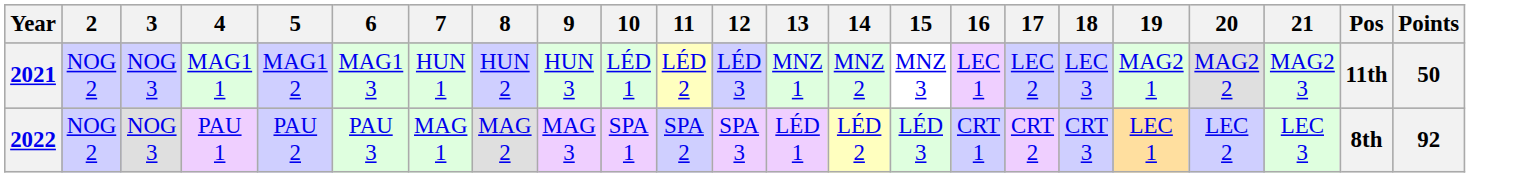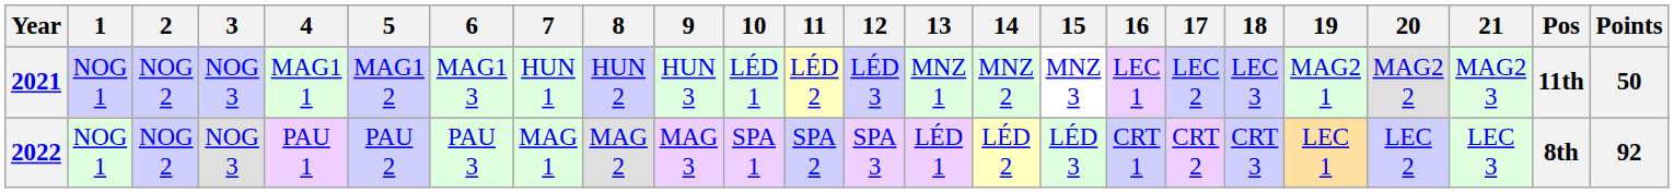 <table class="wikitable" style="text-align:center; font-size:90%">
 <tr>
 <th>Year</th>
+<th>1</th>
 <th>2</th>
 <th>3</th>
 <th>4</th>
 <th>5</th>
 <th>6</th>
 <th>7</th>
 <th>8</th>
 <th>9</th>
 <th>10</th>
 <th>11</th>
 <th>12</th>
 <th>13</th>
 <th>14</th>
 <th>15</th>
 <th>16</th>
 <th>17</th>
 <th>18</th>
 <th>19</th>
 <th>20</th>
 <th>21</th>
 <th>Pos</th>
 <th>Points</th>
 </tr>
 <tr>
 <th><a href='#'>2021</a></th>
+<td style="background:#CFCFFF;"><a href='#'>NOG<br>1</a><br></td>
 <td style="background:#CFCFFF;"><a href='#'>NOG<br>2</a><br></td>
 <td style="background:#CFCFFF;"><a href='#'>NOG<br>3</a><br></td>
 <td style="background:#DFFFDF;"><a href='#'>MAG1<br>1</a><br></td>
 <td style="background:#CFCFFF;"><a href='#'>MAG1<br>2</a><br></td>
 <td style="background:#DFFFDF;"><a href='#'>MAG1<br>3</a><br></td>
 <td style="background:#DFFFDF;"><a href='#'>HUN<br>1</a><br></td>
 <td style="background:#CFCFFF;"><a href='#'>HUN<br>2</a><br></td>
 <td style="background:#DFFFDF;"><a href='#'>HUN<br>3</a><br></td>
 <td style="background:#DFFFDF;"><a href='#'>LÉD<br>1</a><br></td>
 <td style="background:#FFFFBF;"><a href='#'>LÉD<br>2</a><br></td>
 <td style="background:#CFCFFF;"><a href='#'>LÉD<br>3</a><br></td>
 <td style="background:#DFFFDF;"><a href='#'>MNZ<br>1</a><br></td>
 <td style="background:#DFFFDF;"><a href='#'>MNZ<br>2</a><br></td>
 <td style="background:#FFFFFF;"><a href='#'>MNZ<br>3</a><br></td>
 <td style="background:#EFCFFF;"><a href='#'>LEC<br>1</a><br></td>
 <td style="background:#CFCFFF;"><a href='#'>LEC<br>2</a><br></td>
 <td style="background:#CFCFFF;"><a href='#'>LEC<br>3</a><br></td>
 <td style="background:#DFFFDF;"><a href='#'>MAG2<br>1</a><br></td>
 <td style="background:#DFDFDF;"><a href='#'>MAG2<br>2</a><br></td>
 <td style="background:#DFFFDF;"><a href='#'>MAG2<br>3</a><br></td>
 <th>11th</th>
 <th>50</th>
 </tr>
 <tr>
 <th><a href='#'>2022</a></th>
+<td style="background:#DFFFDF;"><a href='#'>NOG<br>1</a><br></td>
 <td style="background:#CFCFFF;"><a href='#'>NOG<br>2</a><br></td>
 <td style="background:#DFDFDF;"><a href='#'>NOG<br>3</a><br></td>
 <td style="background:#EFCFFF;"><a href='#'>PAU<br>1</a><br></td>
 <td style="background:#CFCFFF;"><a href='#'>PAU<br>2</a><br></td>
 <td style="background:#DFFFDF;"><a href='#'>PAU<br>3</a><br></td>
 <td style="background:#DFFFDF;"><a href='#'>MAG<br>1</a><br></td>
 <td style="background:#DFDFDF;"><a href='#'>MAG<br>2</a><br></td>
 <td style="background:#EFCFFF;"><a href='#'>MAG<br>3</a><br></td>
 <td style="background:#EFCFFF;"><a href='#'>SPA<br>1</a><br></td>
 <td style="background:#CFCFFF;"><a href='#'>SPA<br>2</a><br></td>
 <td style="background:#EFCFFF;"><a href='#'>SPA<br>3</a><br></td>
 <td style="background:#EFCFFF;"><a href='#'>LÉD<br>1</a><br></td>
 <td style="background:#FFFFBF;"><a href='#'>LÉD<br>2</a><br></td>
 <td style="background:#DFFFDF;"><a href='#'>LÉD<br>3</a><br></td>
 <td style="background:#CFCFFF;"><a href='#'>CRT<br>1</a><br></td>
 <td style="background:#EFCFFF;"><a href='#'>CRT<br>2</a><br></td>
 <td style="background:#CFCFFF;"><a href='#'>CRT<br>3</a><br></td>
 <td style="background:#FFDF9F;"><a href='#'>LEC<br>1</a><br></td>
 <td style="background:#CFCFFF;"><a href='#'>LEC<br>2</a><br></td>
 <td style="background:#DFFFDF;"><a href='#'>LEC<br>3</a><br></td>
 <th>8th</th>
 <th>92</th>
 </tr>
 </table>
